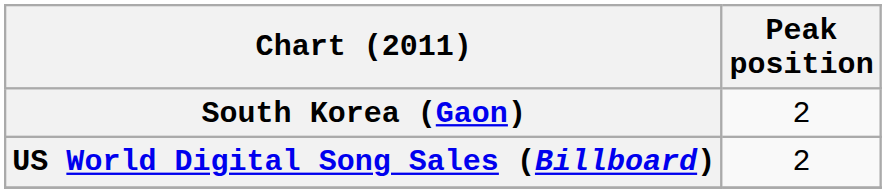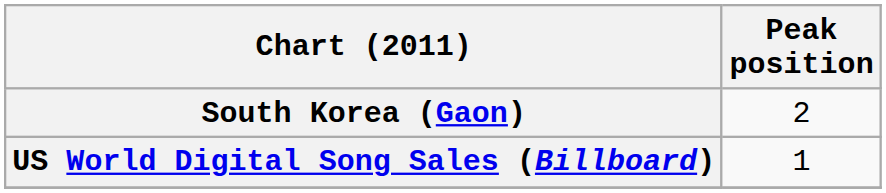 <table class="wikitable plainrowheaders" style="text-align:center;">
 <tr>
 <th>Chart (2011)</th>
 <th>Peak<br>position</th>
 </tr>
 <tr>
 <th scope="row">South Korea (<a href='#'>Gaon</a>)</th>
 <td align="center">2</td>
 </tr>
 <tr>
 <th scope="row">US <a href='#'>World Digital Song Sales</a> (<em><a href='#'>Billboard</a></em>)</th>
-<td align="center">2</td>
+<td align="center">1</td>
 </tr>
 <tr>
 </tr>
 </table>
